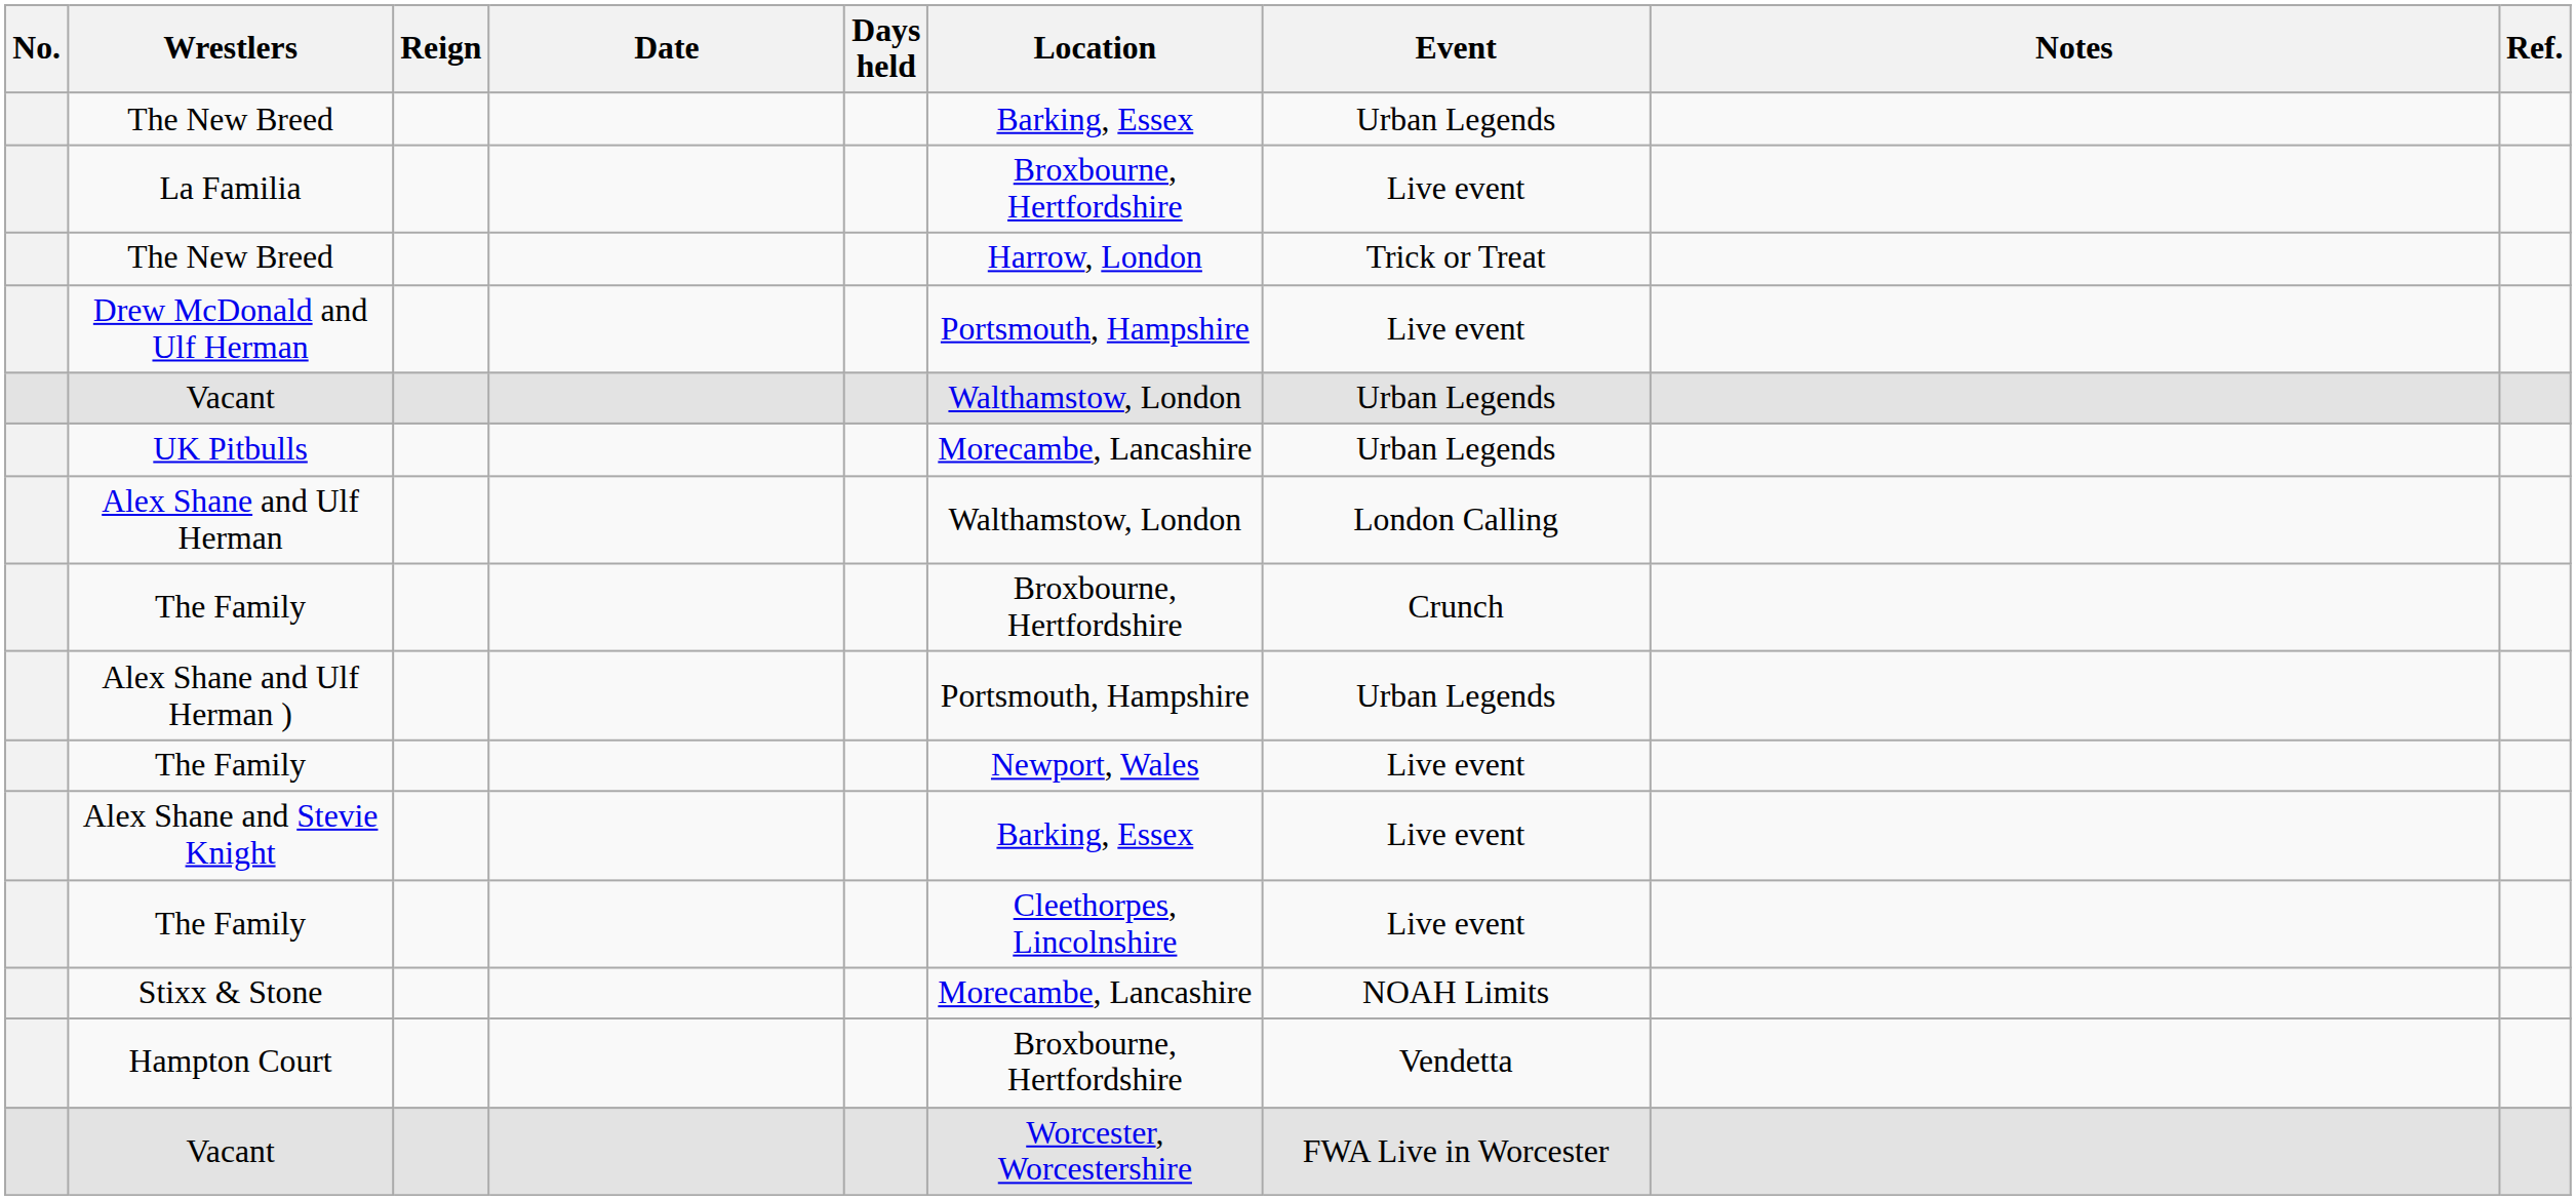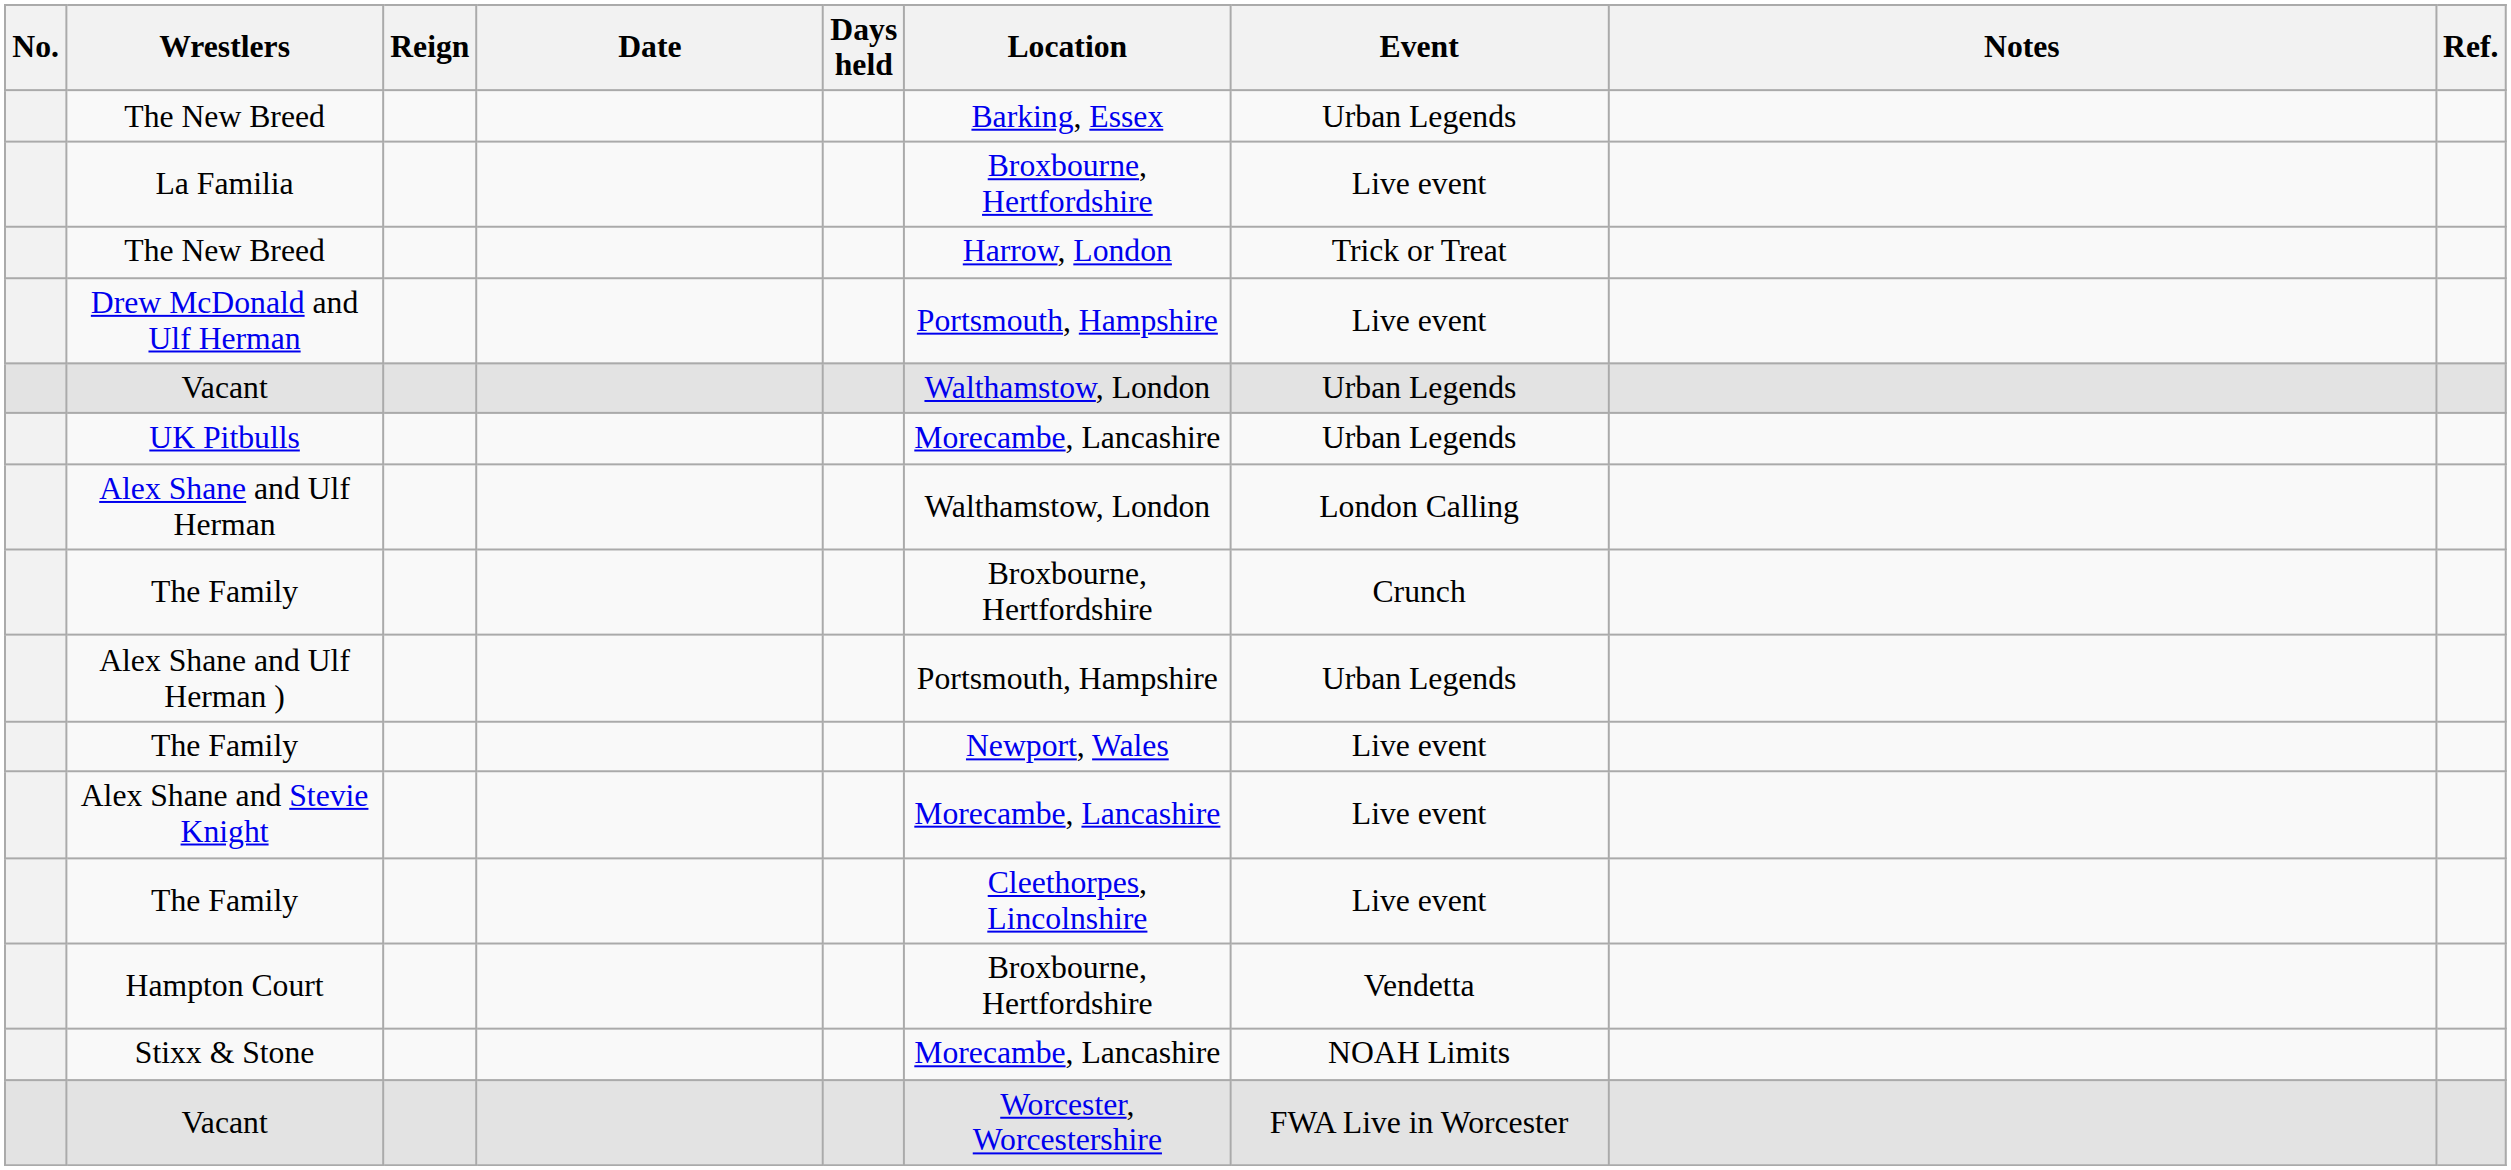 <table class="wikitable sortable" style="text-align: center" width=100%>
 <tr>
 <th width=0 data-sort-type="number">No.</th>
 <th width=14%>Wrestlers</th>
 <th width=0>Reign</th>
 <th width=16%>Date</th>
 <th width=0 data-sort-type="number">Days held</th>
 <th width=14%>Location</th>
 <th width=17%>Event</th>
 <th width=51% class="unsortable">Notes</th>
 <th width=0 class="unsortable">Ref.</th>
 </tr>
 <tr>
 <th></th>
 <td>The New Breed<br></td>
 <td></td>
 <td></td>
 <td></td>
 <td><a href='#'>Barking</a>, <a href='#'>Essex</a></td>
 <td>Urban Legends</td>
 <td></td>
 <td></td>
 </tr>
 <tr>
 <th></th>
 <td>La Familia<br></td>
 <td></td>
 <td></td>
 <td></td>
 <td><a href='#'>Broxbourne</a>, <a href='#'>Hertfordshire</a></td>
 <td>Live event</td>
 <td></td>
 <td></td>
 </tr>
 <tr>
 <th></th>
 <td>The New Breed<br></td>
 <td></td>
 <td></td>
 <td></td>
 <td><a href='#'>Harrow</a>, <a href='#'>London</a></td>
 <td>Trick or Treat</td>
 <td></td>
 <td></td>
 </tr>
 <tr>
 <th></th>
 <td><a href='#'>Drew McDonald</a> and <a href='#'>Ulf Herman</a></td>
 <td></td>
 <td></td>
 <td></td>
 <td><a href='#'>Portsmouth</a>, <a href='#'>Hampshire</a></td>
 <td>Live event</td>
 <td></td>
 <td></td>
 </tr>
 <tr style="background-color:#e3e3e3">
 <td></td>
 <td>Vacant</td>
 <td></td>
 <td></td>
 <td></td>
 <td><a href='#'>Walthamstow</a>, London</td>
 <td>Urban Legends</td>
 <td></td>
 <td></td>
 </tr>
 <tr>
 <th></th>
 <td><a href='#'>UK Pitbulls</a><br></td>
 <td></td>
 <td></td>
 <td></td>
 <td><a href='#'>Morecambe</a>, Lancashire</td>
 <td>Urban Legends</td>
 <td></td>
 <td></td>
 </tr>
 <tr>
 <th></th>
 <td><a href='#'>Alex Shane</a> and Ulf Herman </td>
 <td></td>
 <td></td>
 <td></td>
 <td>Walthamstow, London</td>
 <td>London Calling</td>
 <td></td>
 <td></td>
 </tr>
 <tr>
 <th></th>
 <td>The Family<br></td>
 <td></td>
 <td></td>
 <td></td>
 <td>Broxbourne, Hertfordshire</td>
 <td>Crunch</td>
 <td></td>
 <td></td>
 </tr>
 <tr>
 <th></th>
 <td>Alex Shane and Ulf Herman )</td>
 <td></td>
 <td></td>
 <td></td>
 <td>Portsmouth, Hampshire</td>
 <td>Urban Legends</td>
 <td></td>
 <td></td>
 </tr>
 <tr>
 <th></th>
 <td>The Family<br></td>
 <td></td>
 <td></td>
 <td></td>
 <td><a href='#'>Newport</a>, <a href='#'>Wales</a></td>
 <td>Live event</td>
 <td></td>
 <td></td>
 </tr>
 <tr>
 <th></th>
 <td>Alex Shane  and <a href='#'>Stevie Knight</a></td>
 <td></td>
 <td></td>
 <td></td>
-<td><a href='#'>Barking</a>, <a href='#'>Essex</a></td>
+<td><a href='#'>Morecambe</a>, <a href='#'>Lancashire</a></td>
 <td>Live event</td>
 <td></td>
 <td></td>
 </tr>
 <tr>
 <th></th>
 <td>The Family<br></td>
 <td></td>
 <td></td>
 <td></td>
 <td><a href='#'>Cleethorpes</a>, <a href='#'>Lincolnshire</a></td>
 <td>Live event</td>
 <td></td>
 <td></td>
 </tr>
 <tr>
 <th></th>
+<td>Hampton Court<br></td>
+<td></td>
+<td></td>
+<td></td>
+<td>Broxbourne, Hertfordshire</td>
+<td>Vendetta</td>
+<td></td>
+<td></td>
+</tr>
+<tr>
+<th></th>
 <td>Stixx & Stone<br></td>
 <td></td>
 <td></td>
 <td></td>
 <td><a href='#'>Morecambe</a>, Lancashire</td>
 <td>NOAH Limits</td>
-<td></td>
-<td></td>
-</tr>
-<tr>
-<th></th>
-<td>Hampton Court<br></td>
-<td></td>
-<td></td>
-<td></td>
-<td>Broxbourne, Hertfordshire</td>
-<td>Vendetta</td>
 <td></td>
 <td></td>
 </tr>
 <tr style="background-color:#e3e3e3">
 <td></td>
 <td>Vacant</td>
 <td></td>
 <td></td>
 <td></td>
 <td><a href='#'>Worcester</a>, <a href='#'>Worcestershire</a></td>
 <td>FWA Live in Worcester</td>
 <td></td>
 <td></td>
 </tr>
 </table>
